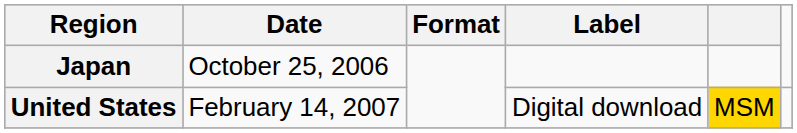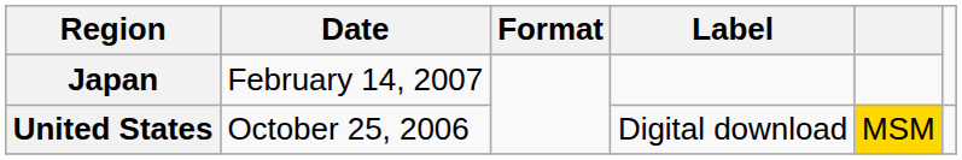 <table class="wikitable plainrowheaders">
 <tr>
 <th scope="col">Region</th>
 <th scope="col">Date</th>
 <th scope="col">Format</th>
 <th scope="col">Label</th>
 <th scope="col"></th>
 </tr>
 <tr>
 <th scope="row">Japan</th>
-<td>October 25, 2006</td>
+<td>February 14, 2007</td>
 <td rowspan="2"></td>
 <td></td>
 <td align="center"></td>
 </tr>
 <tr>
 <th scope="row">United States</th>
-<td>February 14, 2007</td>
+<td>October 25, 2006</td>
 <td>Digital download</td>
 <td style="background: gold;">MSM</td>
 <td align="center"></td>
 </tr>
 </table>
